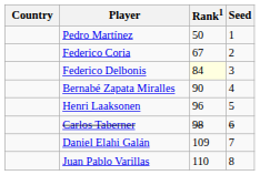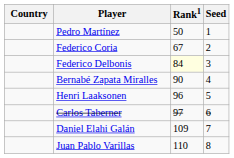 <table class="sortable wikitable">
 <tr>
 <th width="70">Country</th>
 <th width="175">Player</th>
 <th>Rank<sup>1</sup></th>
 <th>Seed</th>
 </tr>
 <tr>
 <td></td>
 <td><a href='#'>Pedro Martínez</a></td>
 <td>50</td>
 <td>1</td>
 </tr>
 <tr>
 <td></td>
 <td><a href='#'>Federico Coria</a></td>
 <td>67</td>
 <td>2</td>
 </tr>
 <tr>
 <td></td>
 <td><a href='#'>Federico Delbonis</a></td>
 <td style="background: lightyellow;">84</td>
 <td>3</td>
 </tr>
 <tr>
 <td></td>
 <td><a href='#'>Bernabé Zapata Miralles</a></td>
 <td>90</td>
 <td>4</td>
 </tr>
 <tr>
 <td></td>
 <td><a href='#'>Henri Laaksonen</a></td>
 <td>96</td>
 <td>5</td>
 </tr>
 <tr>
 <td><s></s></td>
 <td><s><a href='#'>Carlos Taberner</a></s></td>
-<td><s>98</s></td>
+<td><s>97</s></td>
 <td><s>6</s></td>
 </tr>
 <tr>
 <td></td>
 <td><a href='#'>Daniel Elahi Galán</a></td>
 <td>109</td>
 <td>7</td>
 </tr>
 <tr>
 <td></td>
 <td><a href='#'>Juan Pablo Varillas</a></td>
 <td>110</td>
 <td>8</td>
 </tr>
 </table>
